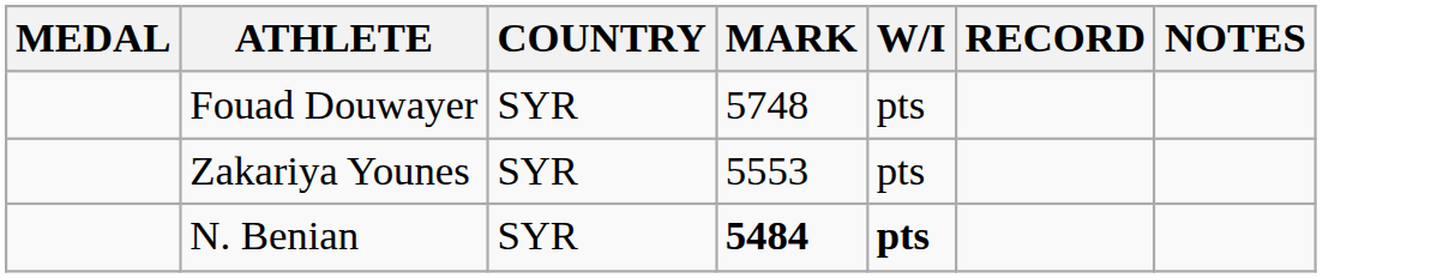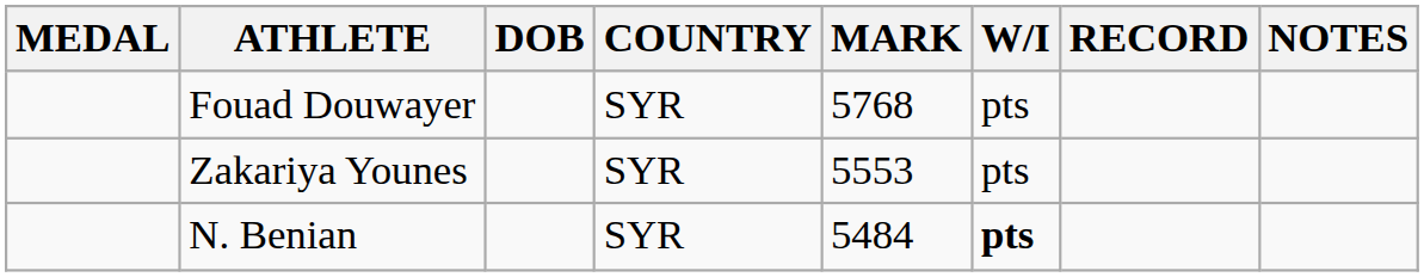 <table class="wikitable">
 <tr>
 <th>MEDAL</th>
 <th>ATHLETE</th>
+<th>DOB</th>
 <th>COUNTRY</th>
 <th>MARK</th>
 <th>W/I</th>
 <th>RECORD</th>
 <th>NOTES</th>
 </tr>
 <tr>
 <td></td>
 <td>Fouad Douwayer</td>
+<td></td>
 <td>SYR</td>
-<td>5748</td>
+<td>5768</td>
 <td>pts</td>
 <td></td>
 <td></td>
 </tr>
 <tr>
 <td></td>
 <td>Zakariya Younes</td>
+<td></td>
 <td>SYR</td>
 <td>5553</td>
 <td>pts</td>
 <td></td>
 <td></td>
 </tr>
 <tr>
 <td></td>
 <td>N. Benian</td>
+<td></td>
 <td>SYR</td>
-<td><strong>5484</strong></td>
+<td>5484</td>
 <td><strong>pts</strong></td>
 <td></td>
 <td></td>
 </tr>
 </table>
